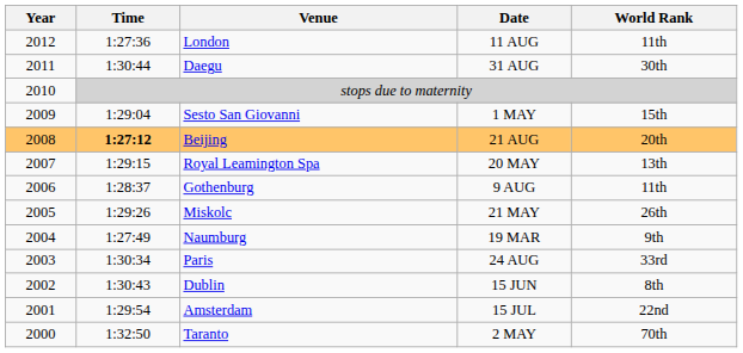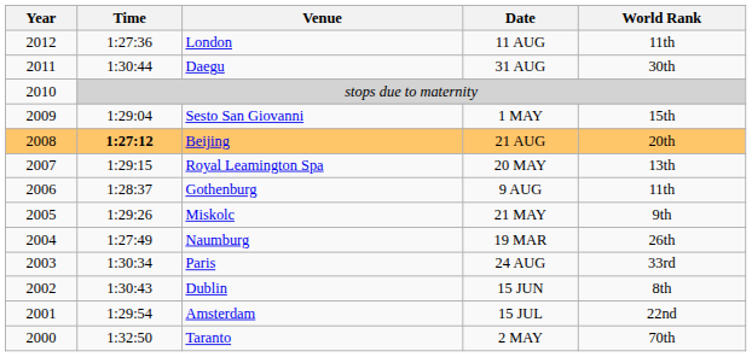 <table class="wikitable" width=45% style="font-size:90%; text-align:center;">
 <tr>
 <th>Year</th>
 <th>Time</th>
 <th>Venue</th>
 <th>Date</th>
 <th>World Rank</th>
 </tr>
 <tr>
 <td>2012</td>
 <td>1:27:36</td>
 <td align=left> <a href='#'>London</a></td>
 <td>11 AUG</td>
 <td>11th</td>
 </tr>
 <tr>
 <td>2011</td>
 <td>1:30:44</td>
 <td align=left> <a href='#'>Daegu</a></td>
 <td>31 AUG</td>
 <td>30th</td>
 </tr>
 <tr>
 <td>2010</td>
 <td colspan=4 bgcolor=lightgrey><em>stops due to maternity</em></td>
 </tr>
 <tr>
 <td>2009</td>
 <td>1:29:04</td>
 <td align=left> <a href='#'>Sesto San Giovanni</a></td>
 <td>1 MAY</td>
 <td>15th</td>
 </tr>
 <tr bgcolor=FFC569>
 <td>2008</td>
 <td><strong>1:27:12</strong></td>
 <td align=left> <a href='#'>Beijing</a></td>
 <td>21 AUG</td>
 <td>20th</td>
 </tr>
 <tr>
 <td>2007</td>
 <td>1:29:15</td>
 <td align=left> <a href='#'>Royal Leamington Spa</a></td>
 <td>20 MAY</td>
 <td>13th</td>
 </tr>
 <tr>
 <td>2006</td>
 <td>1:28:37</td>
 <td align=left> <a href='#'>Gothenburg</a></td>
 <td>9 AUG</td>
 <td>11th</td>
 </tr>
 <tr>
 <td>2005</td>
 <td>1:29:26</td>
 <td align=left> <a href='#'>Miskolc</a></td>
 <td>21 MAY</td>
-<td>26th</td>
+<td>9th</td>
 </tr>
 <tr>
 <td>2004</td>
 <td>1:27:49</td>
 <td align=left> <a href='#'>Naumburg</a></td>
 <td>19 MAR</td>
-<td>9th</td>
+<td>26th</td>
 </tr>
 <tr>
 <td>2003</td>
 <td>1:30:34</td>
 <td align=left> <a href='#'>Paris</a></td>
 <td>24 AUG</td>
 <td>33rd</td>
 </tr>
 <tr>
 <td>2002</td>
 <td>1:30:43</td>
 <td align=left> <a href='#'>Dublin</a></td>
 <td>15 JUN</td>
 <td>8th</td>
 </tr>
 <tr>
 <td>2001</td>
 <td>1:29:54</td>
 <td align=left> <a href='#'>Amsterdam</a></td>
 <td>15 JUL</td>
 <td>22nd</td>
 </tr>
 <tr>
 <td>2000</td>
 <td>1:32:50</td>
 <td align=left> <a href='#'>Taranto</a></td>
 <td>2 MAY</td>
 <td>70th</td>
 </tr>
 </table>
